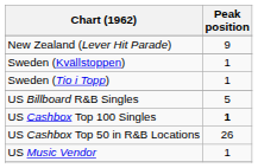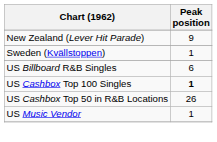 <table class="wikitable sortable">
 <tr>
 <th>Chart (1962)</th>
 <th>Peak<br>position</th>
 </tr>
 <tr>
 </tr>
 <tr>
 </tr>
 <tr>
 </tr>
 <tr>
 <td>New Zealand (<em>Lever Hit Parade</em>)</td>
 <td style="text-align:center;">9</td>
 </tr>
 <tr>
 </tr>
 <tr>
 </tr>
 <tr>
 <td>Sweden (<a href='#'>Kvällstoppen</a>)</td>
 <td style="text-align:center;">1</td>
 </tr>
 <tr>
-<td>Sweden (<em><a href='#'>Tio i Topp</a></em>)</td>
-<td style="text-align:center;">1</td>
-</tr>
-<tr>
 </tr>
 <tr>
 </tr>
 <tr>
 </tr>
 <tr>
 <td>US <em>Billboard</em> R&B Singles</td>
-<td style="text-align:center;">5</td>
+<td style="text-align:center;">6</td>
 </tr>
 <tr>
 <td>US <a href='#'><em>Cashbox</em></a> Top 100 Singles</td>
 <td style="text-align:center;"><strong>1</strong></td>
 </tr>
 <tr>
 <td>US <em>Cashbox</em> Top 50 in R&B Locations</td>
 <td style="text-align:center;">26</td>
 </tr>
 <tr>
 <td>US <a href='#'><em>Music Vendor</em></a></td>
 <td style="text-align:center;">1</td>
 </tr>
 <tr>
 </tr>
 <tr>
 </tr>
 </table>
